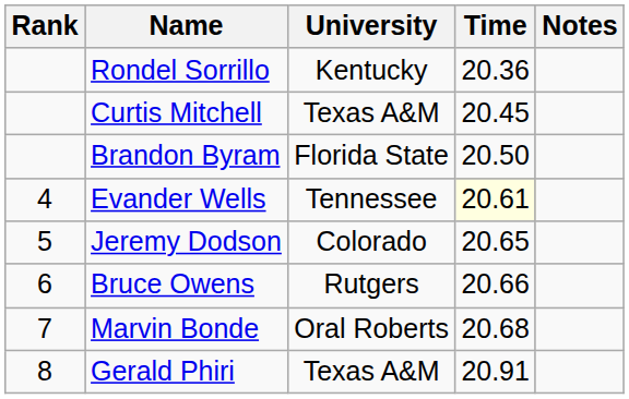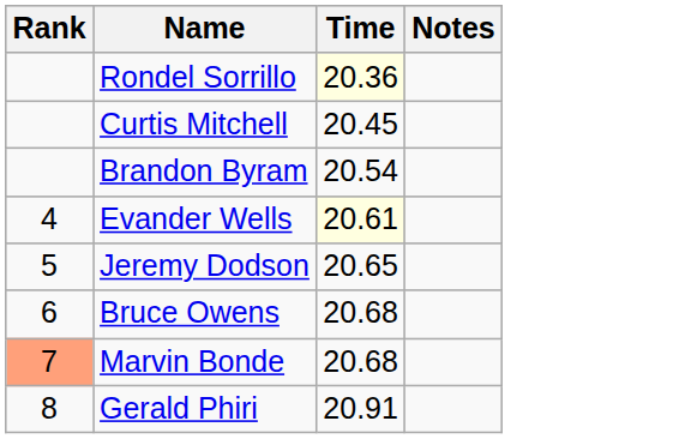 <table class="wikitable sortable" style="text-align:center">
 <tr>
 <th>Rank</th>
 <th>Name</th>
-<th>University</th>
 <th>Time</th>
 <th>Notes</th>
 </tr>
 <tr>
 <td></td>
 <td align=left><a href='#'>Rondel Sorrillo</a> </td>
-<td>Kentucky</td>
-<td>20.36</td>
+<td style="background: lightyellow;">20.36</td>
 <td></td>
 </tr>
 <tr>
 <td></td>
 <td align=left><a href='#'>Curtis Mitchell</a></td>
-<td>Texas A&M</td>
 <td>20.45</td>
 <td></td>
 </tr>
 <tr>
 <td></td>
 <td align=left><a href='#'>Brandon Byram</a></td>
-<td>Florida State</td>
-<td>20.50</td>
+<td>20.54</td>
 <td></td>
 </tr>
 <tr>
 <td>4</td>
 <td align=left><a href='#'>Evander Wells</a></td>
-<td>Tennessee</td>
 <td style="background: lightyellow;">20.61</td>
 <td></td>
 </tr>
 <tr>
 <td>5</td>
 <td align=left><a href='#'>Jeremy Dodson</a></td>
-<td>Colorado</td>
 <td>20.65</td>
 <td></td>
 </tr>
 <tr>
 <td>6</td>
 <td align=left><a href='#'>Bruce Owens</a></td>
-<td>Rutgers</td>
-<td>20.66</td>
+<td>20.68</td>
 <td></td>
 </tr>
 <tr>
-<td>7</td>
+<td style="background: lightsalmon;">7</td>
 <td align=left><a href='#'>Marvin Bonde</a></td>
-<td>Oral Roberts</td>
 <td>20.68</td>
 <td></td>
 </tr>
 <tr>
 <td>8</td>
 <td align=left><a href='#'>Gerald Phiri</a> </td>
-<td>Texas A&M</td>
 <td>20.91</td>
 <td></td>
 </tr>
 </table>
